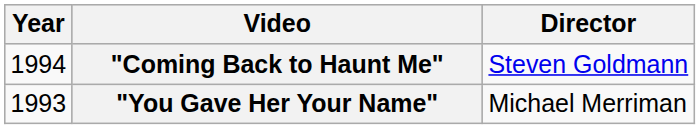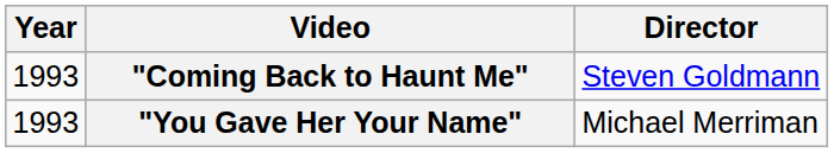 <table class="wikitable plainrowheaders">
 <tr>
 <th>Year</th>
 <th style="width:16em;">Video</th>
 <th>Director</th>
 </tr>
 <tr>
-<td>1994</td>
+<td>1993</td>
 <th scope="row">"Coming Back to Haunt Me"</th>
 <td><a href='#'>Steven Goldmann</a></td>
 </tr>
 <tr>
 <td>1993</td>
 <th scope="row">"You Gave Her Your Name"</th>
 <td>Michael Merriman</td>
 </tr>
 </table>
